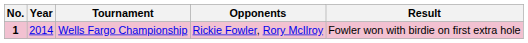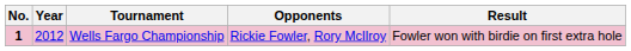 <table class="wikitable" style="font-size:95%;">
 <tr>
 <th>No.</th>
 <th>Year</th>
 <th>Tournament</th>
 <th>Opponents</th>
 <th>Result</th>
 </tr>
 <tr style="background:#F2C1D1;">
 <td align=center><strong>1</strong></td>
-<td align=center><a href='#'>2014</a></td>
+<td align=center><a href='#'>2012</a></td>
 <td><a href='#'>Wells Fargo Championship</a></td>
 <td> <a href='#'>Rickie Fowler</a>,  <a href='#'>Rory McIlroy</a></td>
 <td>Fowler won with birdie on first extra hole</td>
 </tr>
 </table>
